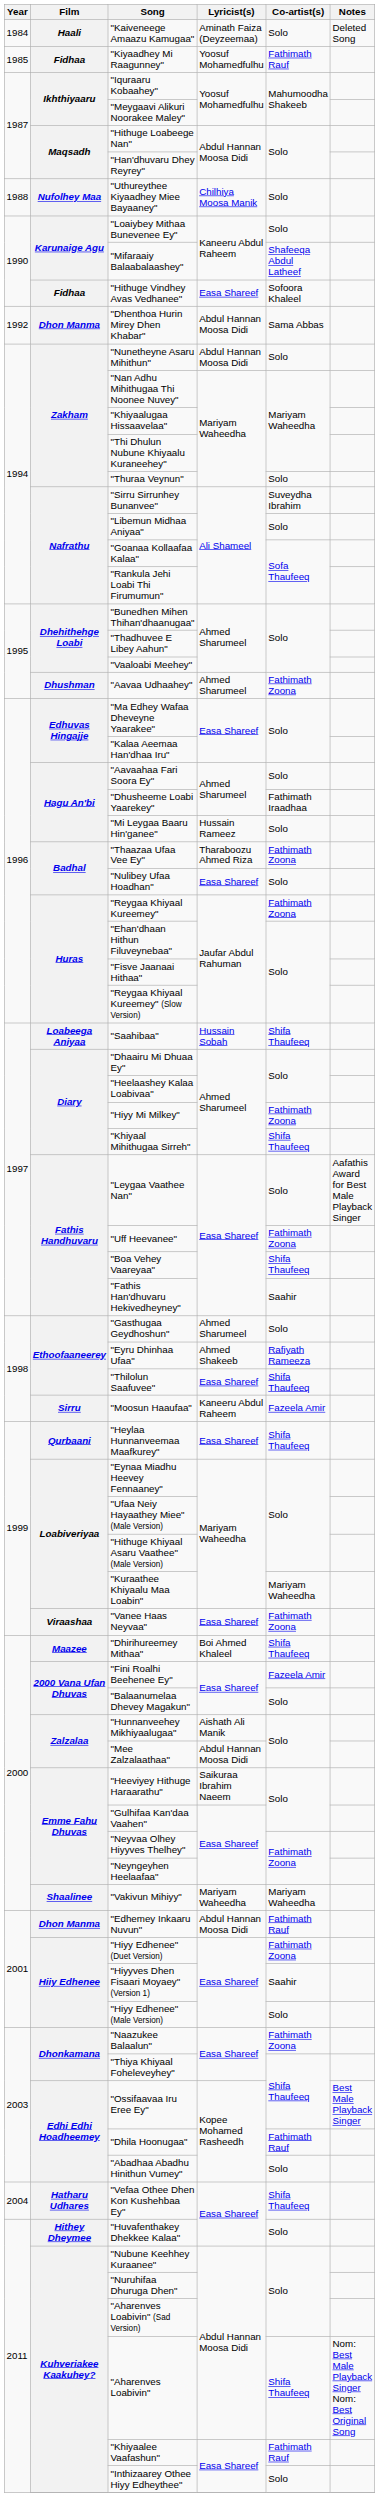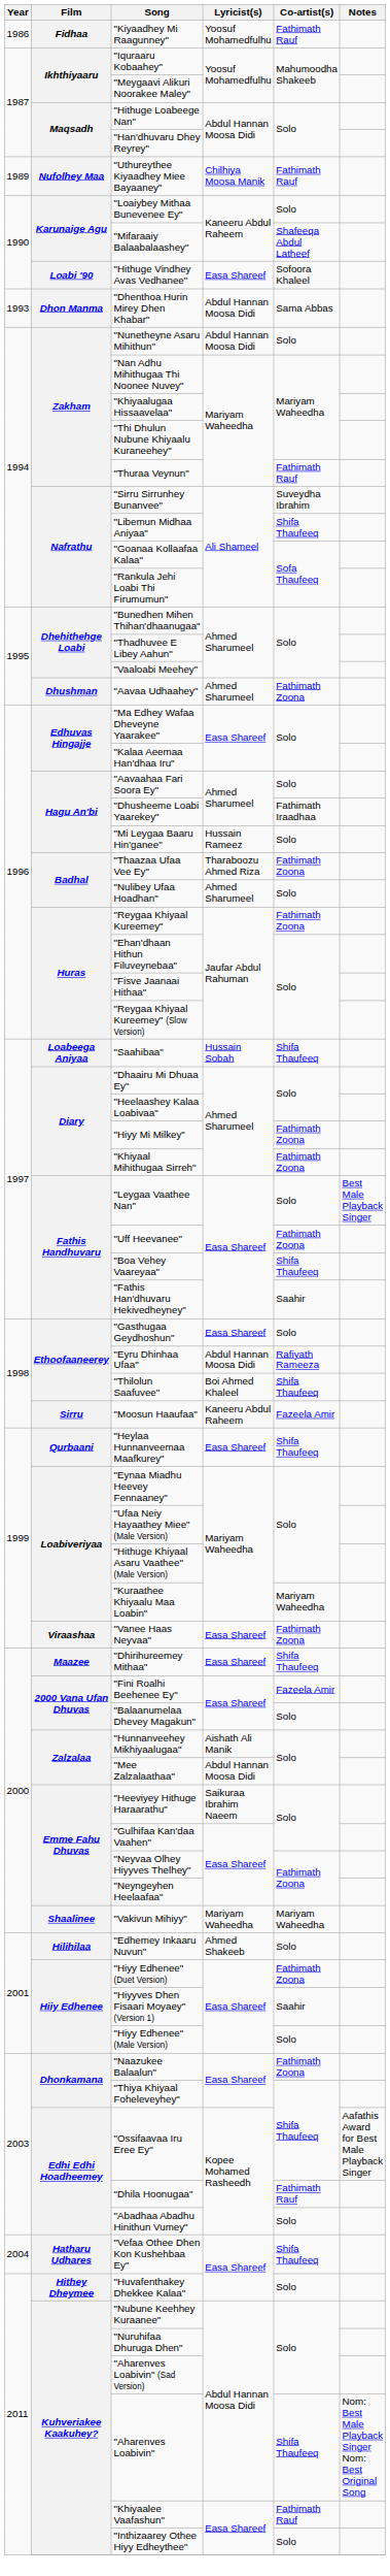 <table class="wikitable plainrowheaders">
 <tr>
 <th scope="col">Year</th>
 <th scope="col">Film</th>
 <th scope="col">Song</th>
 <th scope="col">Lyricist(s)</th>
 <th scope="col">Co-artist(s)</th>
 <th>Notes</th>
 </tr>
 <tr>
-<td>1984</td>
-<th scope="row"><em>Haali</em></th>
-<td>"Kaiveneege Amaazu Kamugaa"</td>
-<td>Aminath Faiza (Deyzeemaa)</td>
-<td>Solo</td>
-<td>Deleted Song</td>
-</tr>
-<tr>
-<td>1985</td>
+<td>1986</td>
 <th scope="row"><em>Fidhaa</em></th>
 <td>"Kiyaadhey Mi Raagunney"</td>
 <td>Yoosuf Mohamedfulhu</td>
 <td><a href='#'>Fathimath Rauf</a></td>
 <td></td>
 </tr>
 <tr>
 <td rowspan="4">1987</td>
 <th scope="row" rowspan="2"><em>Ikhthiyaaru</em></th>
 <td>"Iquraaru Kobaahey"</td>
 <td rowspan="2">Yoosuf Mohamedfulhu</td>
 <td rowspan="2">Mahumoodha Shakeeb</td>
 <td></td>
 </tr>
 <tr>
 <td>"Meygaavi Alikuri Noorakee Maley"</td>
 <td></td>
 </tr>
 <tr>
 <th scope="row" rowspan="2"><em>Maqsadh</em></th>
 <td>"Hithuge Loabeege Nan"</td>
 <td rowspan="2">Abdul Hannan Moosa Didi</td>
 <td rowspan="2">Solo</td>
 <td></td>
 </tr>
 <tr>
 <td>"Han'dhuvaru Dhey Reyrey"</td>
 <td></td>
 </tr>
 <tr>
-<td>1988</td>
+<td>1989</td>
 <th scope="row"><em><a href='#'>Nufolhey Maa</a></em></th>
 <td>"Uthureythee Kiyaadhey Miee Bayaaney"</td>
 <td><a href='#'>Chilhiya Moosa Manik</a></td>
-<td>Solo</td>
+<td><a href='#'>Fathimath Rauf</a></td>
 <td></td>
 </tr>
 <tr>
 <td rowspan="3">1990</td>
 <th rowspan="2" scope="row"><em><a href='#'>Karunaige Agu</a></em></th>
 <td>"Loaiybey Mithaa Bunevenee Ey"</td>
 <td rowspan="2">Kaneeru Abdul Raheem</td>
 <td>Solo</td>
 <td></td>
 </tr>
 <tr>
 <td>"Mifaraaiy Balaabalaashey"</td>
 <td><a href='#'>Shafeeqa Abdul Latheef</a></td>
 <td></td>
 </tr>
 <tr>
-<th scope="row"><em>Fidhaa</em></th>
+<th scope="row"><em><a href='#'>Loabi '90</a></em></th>
 <td>"Hithuge Vindhey Avas Vedhanee"</td>
 <td><a href='#'>Easa Shareef</a></td>
 <td>Sofoora Khaleel</td>
 <td></td>
 </tr>
 <tr>
-<td>1992</td>
+<td>1993</td>
 <th scope="row"><em><a href='#'>Dhon Manma</a></em></th>
 <td>"Dhenthoa Hurin Mirey Dhen Khabar"</td>
 <td>Abdul Hannan Moosa Didi</td>
 <td>Sama Abbas</td>
 <td></td>
 </tr>
 <tr>
 <td rowspan="9">1994</td>
 <th rowspan="5" scope="row"><em><a href='#'>Zakham</a></em></th>
 <td>"Nunetheyne Asaru Mihithun"</td>
 <td>Abdul Hannan Moosa Didi</td>
 <td>Solo</td>
 <td></td>
 </tr>
 <tr>
 <td>"Nan Adhu Mihithugaa Thi Noonee Nuvey"</td>
 <td rowspan="4">Mariyam Waheedha</td>
 <td rowspan="3">Mariyam Waheedha</td>
 <td></td>
 </tr>
 <tr>
 <td>"Khiyaalugaa Hissaavelaa"</td>
 <td></td>
 </tr>
 <tr>
 <td>"Thi Dhulun Nubune Khiyaalu Kuraneehey"</td>
 <td></td>
 </tr>
 <tr>
 <td>"Thuraa Veynun"</td>
-<td>Solo</td>
+<td><a href='#'>Fathimath Rauf</a></td>
 <td></td>
 </tr>
 <tr>
 <th rowspan="4" scope="row"><em><a href='#'>Nafrathu</a></em></th>
 <td>"Sirru Sirrunhey Bunanvee"</td>
 <td rowspan="4"><a href='#'>Ali Shameel</a></td>
 <td>Suveydha Ibrahim</td>
 <td></td>
 </tr>
 <tr>
 <td>"Libemun Midhaa Aniyaa"</td>
-<td>Solo</td>
+<td><a href='#'>Shifa Thaufeeq</a></td>
 <td></td>
 </tr>
 <tr>
 <td>"Goanaa Kollaafaa Kalaa"</td>
 <td rowspan="2"><a href='#'>Sofa Thaufeeq</a></td>
 <td></td>
 </tr>
 <tr>
 <td>"Rankula Jehi Loabi Thi Firumumun"</td>
 <td></td>
 </tr>
 <tr>
 <td rowspan="4">1995</td>
 <th rowspan="3" scope="row"><em><a href='#'>Dhehithehge Loabi</a></em></th>
 <td>"Bunedhen Mihen Thihan'dhaanugaa"</td>
 <td rowspan="3">Ahmed Sharumeel</td>
 <td rowspan="3">Solo</td>
 <td></td>
 </tr>
 <tr>
 <td>"Thadhuvee E Libey Aahun"</td>
 <td></td>
 </tr>
 <tr>
 <td>"Vaaloabi Meehey"</td>
 <td></td>
 </tr>
 <tr>
 <th scope="row"><em><a href='#'>Dhushman</a></em></th>
 <td>"Aavaa Udhaahey"</td>
 <td>Ahmed Sharumeel</td>
 <td><a href='#'>Fathimath Zoona</a></td>
 <td></td>
 </tr>
 <tr>
 <td rowspan="11">1996</td>
 <th rowspan="2" scope="row"><em><a href='#'>Edhuvas Hingajje</a></em></th>
 <td>"Ma Edhey Wafaa Dheveyne Yaarakee"</td>
 <td rowspan="2"><a href='#'>Easa Shareef</a></td>
 <td rowspan="2">Solo</td>
 <td></td>
 </tr>
 <tr>
 <td>"Kalaa Aeemaa Han'dhaa Iru"</td>
 <td></td>
 </tr>
 <tr>
 <th rowspan="3" scope="row"><em><a href='#'>Hagu An'bi</a></em></th>
 <td>"Aavaahaa Fari Soora Ey"</td>
 <td rowspan="2">Ahmed Sharumeel</td>
 <td>Solo</td>
 <td></td>
 </tr>
 <tr>
 <td>"Dhusheeme Loabi Yaarekey"</td>
 <td>Fathimath Iraadhaa</td>
 <td></td>
 </tr>
 <tr>
 <td>"Mi Leygaa Baaru Hin'ganee"</td>
 <td>Hussain Rameez</td>
 <td>Solo</td>
 <td></td>
 </tr>
 <tr>
 <th rowspan="2" scope="row"><em><a href='#'>Badhal</a></em></th>
 <td>"Thaazaa Ufaa Vee Ey"</td>
 <td>Tharaboozu Ahmed Riza</td>
 <td><a href='#'>Fathimath Zoona</a></td>
 <td></td>
 </tr>
 <tr>
 <td>"Nulibey Ufaa Hoadhan"</td>
-<td><a href='#'>Easa Shareef</a></td>
+<td>Ahmed Sharumeel</td>
 <td>Solo</td>
 <td></td>
 </tr>
 <tr>
 <th rowspan="4" scope="row"><em><a href='#'>Huras</a></em></th>
 <td>"Reygaa Khiyaal Kureemey"</td>
 <td rowspan="4">Jaufar Abdul Rahuman</td>
 <td><a href='#'>Fathimath Zoona</a></td>
 <td></td>
 </tr>
 <tr>
 <td>"Ehan'dhaan Hithun Filuveynebaa"</td>
 <td rowspan="3">Solo</td>
 <td></td>
 </tr>
 <tr>
 <td>"Fisve Jaanaai Hithaa"</td>
 <td></td>
 </tr>
 <tr>
 <td>"Reygaa Khiyaal Kureemey" <small>(Slow Version)</small></td>
 <td></td>
 </tr>
 <tr>
 <td rowspan="9">1997</td>
 <th scope="row"><em><a href='#'>Loabeega Aniyaa</a></em></th>
 <td>"Saahibaa"</td>
 <td><a href='#'>Hussain Sobah</a></td>
 <td><a href='#'>Shifa Thaufeeq</a></td>
 <td></td>
 </tr>
 <tr>
 <th rowspan="4" scope="row"><a href='#'><em>Diary</em></a></th>
 <td>"Dhaairu Mi Dhuaa Ey"</td>
 <td rowspan="4">Ahmed Sharumeel</td>
 <td rowspan="2">Solo</td>
 <td></td>
 </tr>
 <tr>
 <td>"Heelaashey Kalaa Loabivaa"</td>
 <td></td>
 </tr>
 <tr>
 <td>"Hiyy Mi Milkey"</td>
 <td><a href='#'>Fathimath Zoona</a></td>
 <td></td>
 </tr>
 <tr>
 <td>"Khiyaal Mihithugaa Sirreh"</td>
-<td><a href='#'>Shifa Thaufeeq</a></td>
+<td><a href='#'>Fathimath Zoona</a></td>
 <td></td>
 </tr>
 <tr>
 <th rowspan="4" scope="row"><em><a href='#'>Fathis Handhuvaru</a></em></th>
 <td>"Leygaa Vaathee Nan"</td>
 <td rowspan="4"><a href='#'>Easa Shareef</a></td>
 <td>Solo</td>
-<td>Aafathis Award for Best Male Playback Singer</td>
+<td><a href='#'>Best Male Playback Singer</a></td>
 </tr>
 <tr>
 <td>"Uff Heevanee"</td>
 <td><a href='#'>Fathimath Zoona</a></td>
 <td></td>
 </tr>
 <tr>
 <td>"Boa Vehey Vaareyaa"</td>
 <td><a href='#'>Shifa Thaufeeq</a></td>
 <td></td>
 </tr>
 <tr>
 <td>"Fathis Han'dhuvaru Hekivedheyney"</td>
 <td>Saahir</td>
 <td></td>
 </tr>
 <tr>
 <td rowspan="4">1998</td>
 <th rowspan="3" scope="row"><em><a href='#'>Ethoofaaneerey</a></em></th>
 <td>"Gasthugaa Geydhoshun"</td>
-<td>Ahmed Sharumeel</td>
+<td><a href='#'>Easa Shareef</a></td>
 <td>Solo</td>
 <td></td>
 </tr>
 <tr>
 <td>"Eyru Dhinhaa Ufaa" </td>
-<td>Ahmed Shakeeb</td>
+<td>Abdul Hannan Moosa Didi</td>
 <td><a href='#'>Rafiyath Rameeza</a></td>
 <td></td>
 </tr>
 <tr>
 <td>"Thilolun Saafuvee"</td>
-<td><a href='#'>Easa Shareef</a></td>
+<td>Boi Ahmed Khaleel</td>
 <td><a href='#'>Shifa Thaufeeq</a></td>
 <td></td>
 </tr>
 <tr>
 <th scope="row"><em><a href='#'>Sirru</a></em></th>
 <td>"Moosun Haaufaa"</td>
 <td>Kaneeru Abdul Raheem</td>
 <td><a href='#'>Fazeela Amir</a></td>
 <td></td>
 </tr>
 <tr>
 <td rowspan="6">1999</td>
 <th scope="row"><a href='#'><em>Qurbaani</em></a></th>
 <td>"Heylaa Hunnanveemaa Maafkurey"</td>
 <td><a href='#'>Easa Shareef</a></td>
 <td><a href='#'>Shifa Thaufeeq</a></td>
 <td></td>
 </tr>
 <tr>
 <th rowspan="4" scope="row"><em>Loabiveriyaa</em></th>
 <td>"Eynaa Miadhu Heevey Fennaaney"</td>
 <td rowspan="4">Mariyam Waheedha</td>
 <td rowspan="3">Solo</td>
 <td></td>
 </tr>
 <tr>
 <td>"Ufaa Neiy Hayaathey Miee" <small>(Male Version)</small></td>
 <td></td>
 </tr>
 <tr>
 <td>"Hithuge Khiyaal Asaru Vaathee" <small>(Male Version)</small></td>
 <td></td>
 </tr>
 <tr>
 <td>"Kuraathee Khiyaalu Maa Loabin"</td>
 <td>Mariyam Waheedha</td>
 <td></td>
 </tr>
 <tr>
 <th scope="row"><em>Viraashaa</em></th>
 <td>"Vanee Haas Neyvaa"</td>
 <td><a href='#'>Easa Shareef</a></td>
 <td><a href='#'>Fathimath Zoona</a></td>
 <td></td>
 </tr>
 <tr>
 <td rowspan="10">2000</td>
 <th scope="row"><em><a href='#'>Maazee</a></em></th>
 <td>"Dhirihureemey Mithaa"</td>
-<td>Boi Ahmed Khaleel</td>
+<td><a href='#'>Easa Shareef</a></td>
 <td><a href='#'>Shifa Thaufeeq</a></td>
 <td></td>
 </tr>
 <tr>
 <th rowspan="2" scope="row"><em><a href='#'>2000 Vana Ufan Dhuvas</a></em></th>
 <td>"Fini Roalhi Beehenee Ey"</td>
 <td rowspan="2"><a href='#'>Easa Shareef</a></td>
 <td><a href='#'>Fazeela Amir</a></td>
 <td></td>
 </tr>
 <tr>
 <td>"Balaanumelaa Dhevey Magakun"</td>
 <td>Solo</td>
 <td></td>
 </tr>
 <tr>
 <th rowspan="2" scope="row"><em><a href='#'>Zalzalaa</a></em></th>
 <td>"Hunnanveehey Mikhiyaalugaa"</td>
 <td>Aishath Ali Manik</td>
 <td rowspan="2">Solo</td>
 <td></td>
 </tr>
 <tr>
 <td>"Mee Zalzalaathaa"</td>
 <td>Abdul Hannan Moosa Didi</td>
 <td></td>
 </tr>
 <tr>
 <th rowspan="4" scope="row"><em><a href='#'>Emme Fahu Dhuvas</a></em></th>
 <td>"Heeviyey Hithuge Haraarathu"</td>
 <td>Saikuraa Ibrahim Naeem</td>
 <td rowspan="2">Solo</td>
 <td></td>
 </tr>
 <tr>
 <td>"Gulhifaa Kan'daa Vaahen"</td>
 <td rowspan="3"><a href='#'>Easa Shareef</a></td>
 <td></td>
 </tr>
 <tr>
 <td>"Neyvaa Olhey Hiyyves Thelhey"</td>
 <td rowspan="2"><a href='#'>Fathimath Zoona</a></td>
 <td></td>
 </tr>
 <tr>
 <td>"Neyngeyhen Heelaafaa"</td>
 <td></td>
 </tr>
 <tr>
 <th scope="row"><em><a href='#'>Shaalinee</a></em></th>
 <td>"Vakivun Mihiyy"</td>
 <td>Mariyam Waheedha</td>
 <td>Mariyam Waheedha</td>
 <td></td>
 </tr>
 <tr>
 <td rowspan="4">2001</td>
-<th scope="row"><em><a href='#'>Dhon Manma</a></em></th>
+<th scope="row"><em><a href='#'>Hilihilaa</a></em></th>
 <td>"Edhemey Inkaaru Nuvun"</td>
-<td>Abdul Hannan Moosa Didi</td>
-<td><a href='#'>Fathimath Rauf</a></td>
+<td>Ahmed Shakeeb</td>
+<td>Solo</td>
 <td></td>
 </tr>
 <tr>
 <th rowspan="3" scope="row"><em><a href='#'>Hiiy Edhenee</a></em></th>
 <td>"Hiyy Edhenee" <small>(Duet Version)</small></td>
 <td rowspan="3"><a href='#'>Easa Shareef</a></td>
 <td><a href='#'>Fathimath Zoona</a></td>
 <td></td>
 </tr>
 <tr>
 <td>"Hiyyves Dhen Fisaari Moyaey" <small>(Version 1)</small></td>
 <td>Saahir</td>
 <td></td>
 </tr>
 <tr>
 <td>"Hiyy Edhenee" <small>(Male Version)</small></td>
 <td>Solo</td>
 <td></td>
 </tr>
 <tr>
 <td rowspan="5">2003</td>
 <th rowspan="2" scope="row"><em><a href='#'>Dhonkamana</a></em></th>
 <td>"Naazukee Balaalun"</td>
 <td rowspan="2"><a href='#'>Easa Shareef</a></td>
 <td><a href='#'>Fathimath Zoona</a></td>
 <td></td>
 </tr>
 <tr>
 <td>"Thiya Khiyaal Foheleveyhey"</td>
 <td rowspan="2"><a href='#'>Shifa Thaufeeq</a></td>
 <td></td>
 </tr>
 <tr>
 <th rowspan="3" scope="row"><em><a href='#'>Edhi Edhi Hoadheemey</a></em></th>
 <td>"Ossifaavaa Iru Eree Ey"</td>
 <td rowspan="3">Kopee Mohamed Rasheedh</td>
-<td><a href='#'>Best Male Playback Singer</a></td>
+<td>Aafathis Award for Best Male Playback Singer</td>
 </tr>
 <tr>
 <td>"Dhila Hoonugaa"</td>
 <td><a href='#'>Fathimath Rauf</a></td>
 <td></td>
 </tr>
 <tr>
 <td>"Abadhaa Abadhu Hinithun Vumey"</td>
 <td>Solo</td>
 <td></td>
 </tr>
 <tr>
 <td>2004</td>
 <th scope="row"><em><a href='#'>Hatharu Udhares</a></em></th>
 <td>"Vefaa Othee Dhen Kon Kushehbaa Ey"</td>
 <td rowspan="2"><a href='#'>Easa Shareef</a></td>
 <td><a href='#'>Shifa Thaufeeq</a></td>
 <td></td>
 </tr>
 <tr>
 <td rowspan="9">2011</td>
 <th scope="row"><em><a href='#'>Hithey Dheymee</a></em></th>
 <td>"Huvafenthakey Dhekkee Kalaa"</td>
 <td>Solo</td>
 <td></td>
 </tr>
 <tr>
 <th rowspan="6" scope="row"><em><a href='#'>Kuhveriakee Kaakuhey?</a></em></th>
 <td>"Nubune Keehhey Kuraanee"</td>
 <td rowspan="4">Abdul Hannan Moosa Didi</td>
 <td rowspan="3">Solo</td>
 <td></td>
 </tr>
 <tr>
 <td>"Nuruhifaa Dhuruga Dhen"</td>
 <td></td>
 </tr>
 <tr>
 <td>"Aharenves Loabivin" <small>(Sad Version)</small></td>
 <td></td>
 </tr>
 <tr>
 <td>"Aharenves Loabivin"</td>
 <td><a href='#'>Shifa Thaufeeq</a></td>
 <td>Nom: <a href='#'>Best Male Playback Singer</a><br>Nom: <a href='#'>Best Original Song</a></td>
 </tr>
 <tr>
 <td>"Khiyaalee Vaafashun"</td>
 <td rowspan="2"><a href='#'>Easa Shareef</a></td>
 <td><a href='#'>Fathimath Rauf</a></td>
 <td></td>
 </tr>
 <tr>
 <td>"Inthizaarey Othee Hiyy Edheythee"</td>
 <td>Solo</td>
 <td></td>
 </tr>
 <tr>
 </tr>
 </table>
